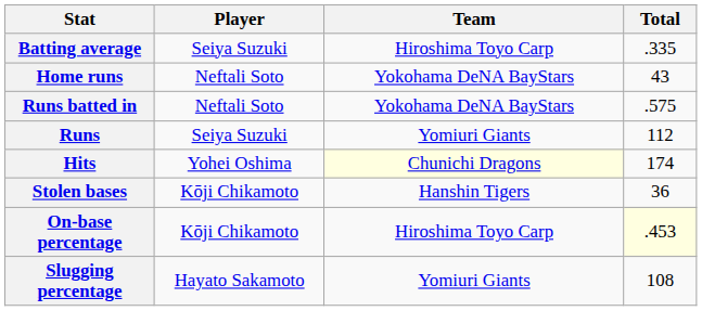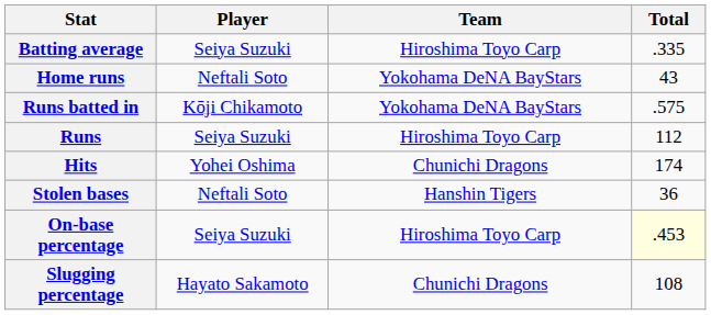 <table class="wikitable" style="text-align:center;">
 <tr>
 <th scope="col" width="7%">Stat</th>
 <th scope="col" width="10%">Player</th>
 <th scope="col" width="20%">Team</th>
 <th scope="col" width="3%">Total</th>
 </tr>
 <tr>
 <th scope="row" style="text-align:center;"><a href='#'>Batting average</a></th>
 <td><a href='#'>Seiya Suzuki</a></td>
 <td><a href='#'>Hiroshima Toyo Carp</a></td>
 <td>.335</td>
 </tr>
 <tr>
 <th scope="row" style="text-align:center;"><a href='#'>Home runs</a></th>
 <td><a href='#'>Neftali Soto</a></td>
 <td><a href='#'>Yokohama DeNA BayStars</a></td>
 <td>43</td>
 </tr>
 <tr>
 <th scope="row" style="text-align:center;"><a href='#'>Runs batted in</a></th>
-<td><a href='#'>Neftali Soto</a></td>
+<td><a href='#'>Kōji Chikamoto</a></td>
 <td><a href='#'>Yokohama DeNA BayStars</a></td>
 <td>.575</td>
 </tr>
 <tr>
 <th scope="row" style="text-align:center;"><a href='#'>Runs</a></th>
 <td><a href='#'>Seiya Suzuki</a></td>
-<td><a href='#'>Yomiuri Giants</a></td>
+<td><a href='#'>Hiroshima Toyo Carp</a></td>
 <td>112</td>
 </tr>
 <tr>
 <th scope="row" style="text-align:center;"><a href='#'>Hits</a></th>
 <td><a href='#'>Yohei Oshima</a></td>
-<td style="background: lightyellow;"><a href='#'>Chunichi Dragons</a></td>
+<td><a href='#'>Chunichi Dragons</a></td>
 <td>174</td>
 </tr>
 <tr>
 <th scope="row" style="text-align:center;"><a href='#'>Stolen bases</a></th>
-<td><a href='#'>Kōji Chikamoto</a></td>
+<td><a href='#'>Neftali Soto</a></td>
 <td><a href='#'>Hanshin Tigers</a></td>
 <td>36</td>
 </tr>
 <tr>
 <th scope="row" style="text-align:center;"><a href='#'>On-base percentage</a></th>
-<td><a href='#'>Kōji Chikamoto</a></td>
+<td><a href='#'>Seiya Suzuki</a></td>
 <td><a href='#'>Hiroshima Toyo Carp</a></td>
 <td style="background: lightyellow;">.453</td>
 </tr>
 <tr>
 <th scope="row" style="text-align:center;"><a href='#'>Slugging percentage</a></th>
 <td><a href='#'>Hayato Sakamoto</a></td>
-<td><a href='#'>Yomiuri Giants</a></td>
+<td><a href='#'>Chunichi Dragons</a></td>
 <td>108</td>
 </tr>
 </table>
